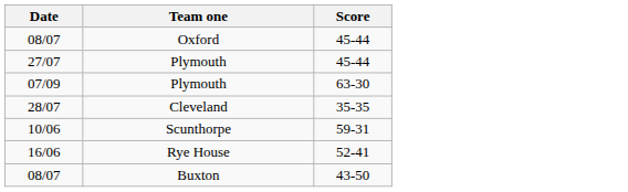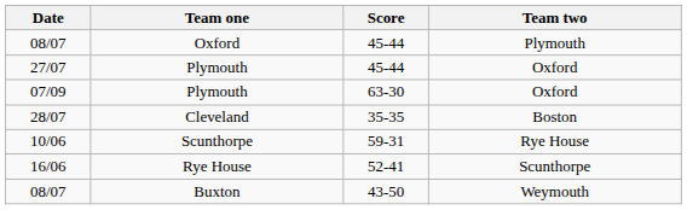 <table class="wikitable" style="text-align: center">
 <tr>
 <th width=80>Date</th>
 <th width=250>Team one</th>
 <th width=80>Score</th>
+<th width=250>Team two</th>
 </tr>
 <tr>
 <td>08/07</td>
 <td>Oxford</td>
 <td>45-44</td>
+<td>Plymouth</td>
 </tr>
 <tr>
 <td>27/07</td>
 <td>Plymouth</td>
 <td>45-44</td>
+<td>Oxford</td>
 </tr>
 <tr>
 <td>07/09</td>
 <td>Plymouth</td>
 <td>63-30</td>
+<td>Oxford</td>
 </tr>
 <tr>
 <td>28/07</td>
 <td>Cleveland</td>
 <td>35-35</td>
+<td>Boston</td>
 </tr>
 <tr>
 <td>10/06</td>
 <td>Scunthorpe</td>
 <td>59-31</td>
+<td>Rye House</td>
 </tr>
 <tr>
 <td>16/06</td>
 <td>Rye House</td>
 <td>52-41</td>
+<td>Scunthorpe</td>
 </tr>
 <tr>
 <td>08/07</td>
 <td>Buxton</td>
 <td>43-50</td>
+<td>Weymouth</td>
 </tr>
 </table>
